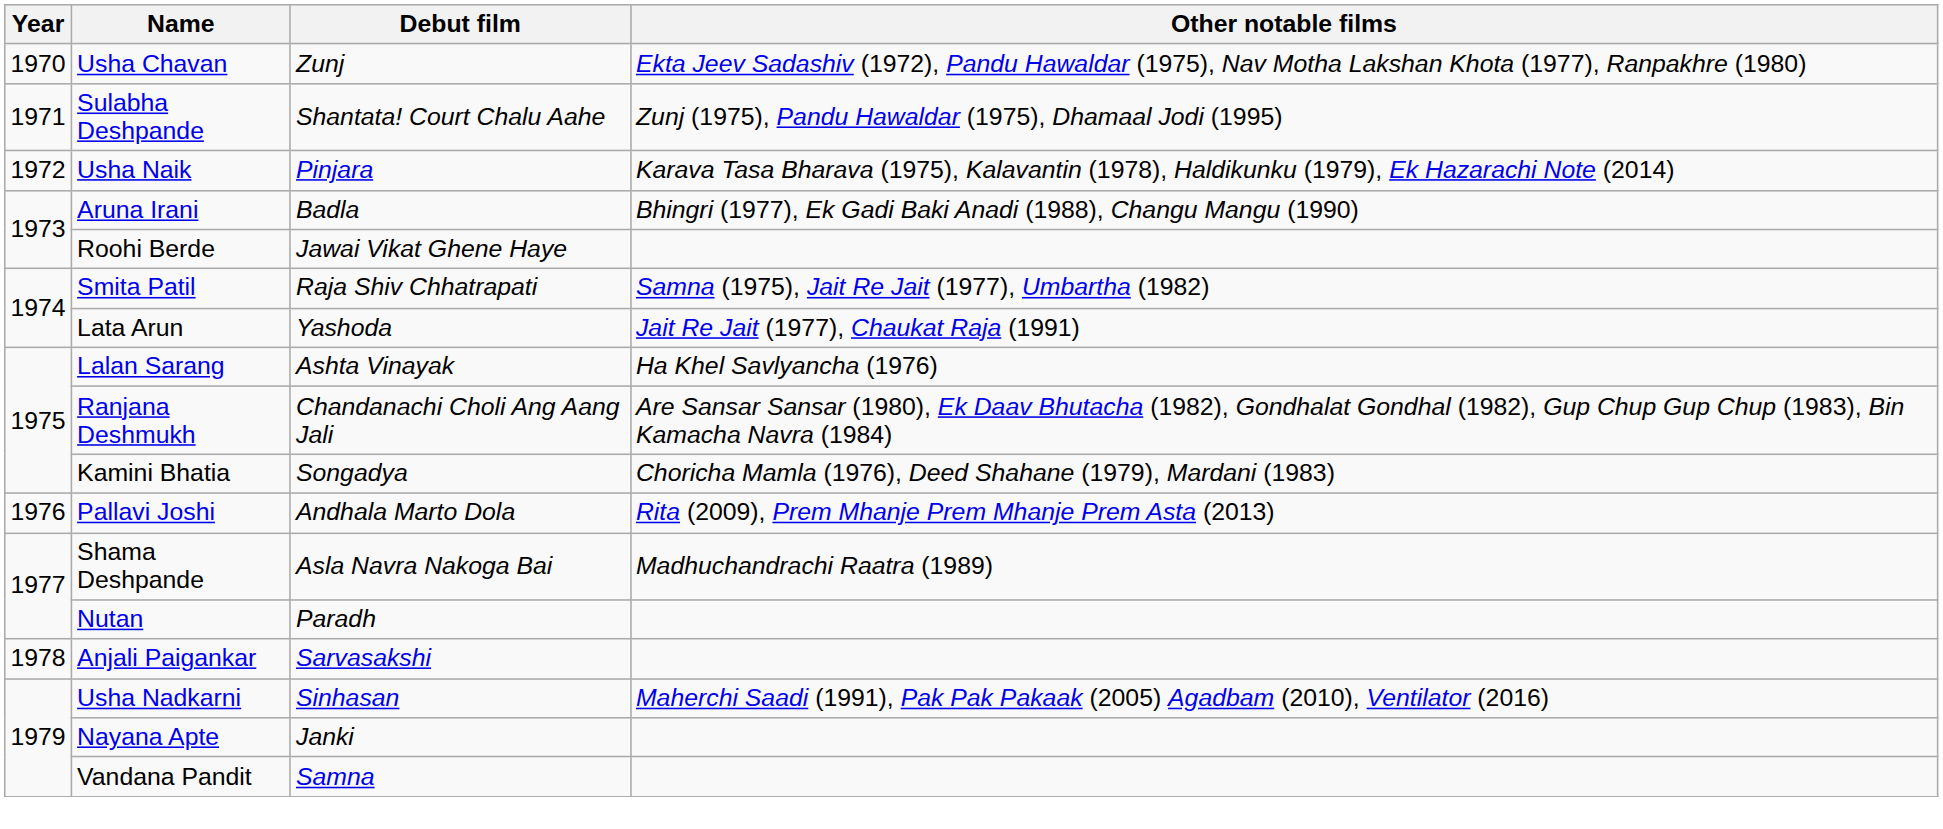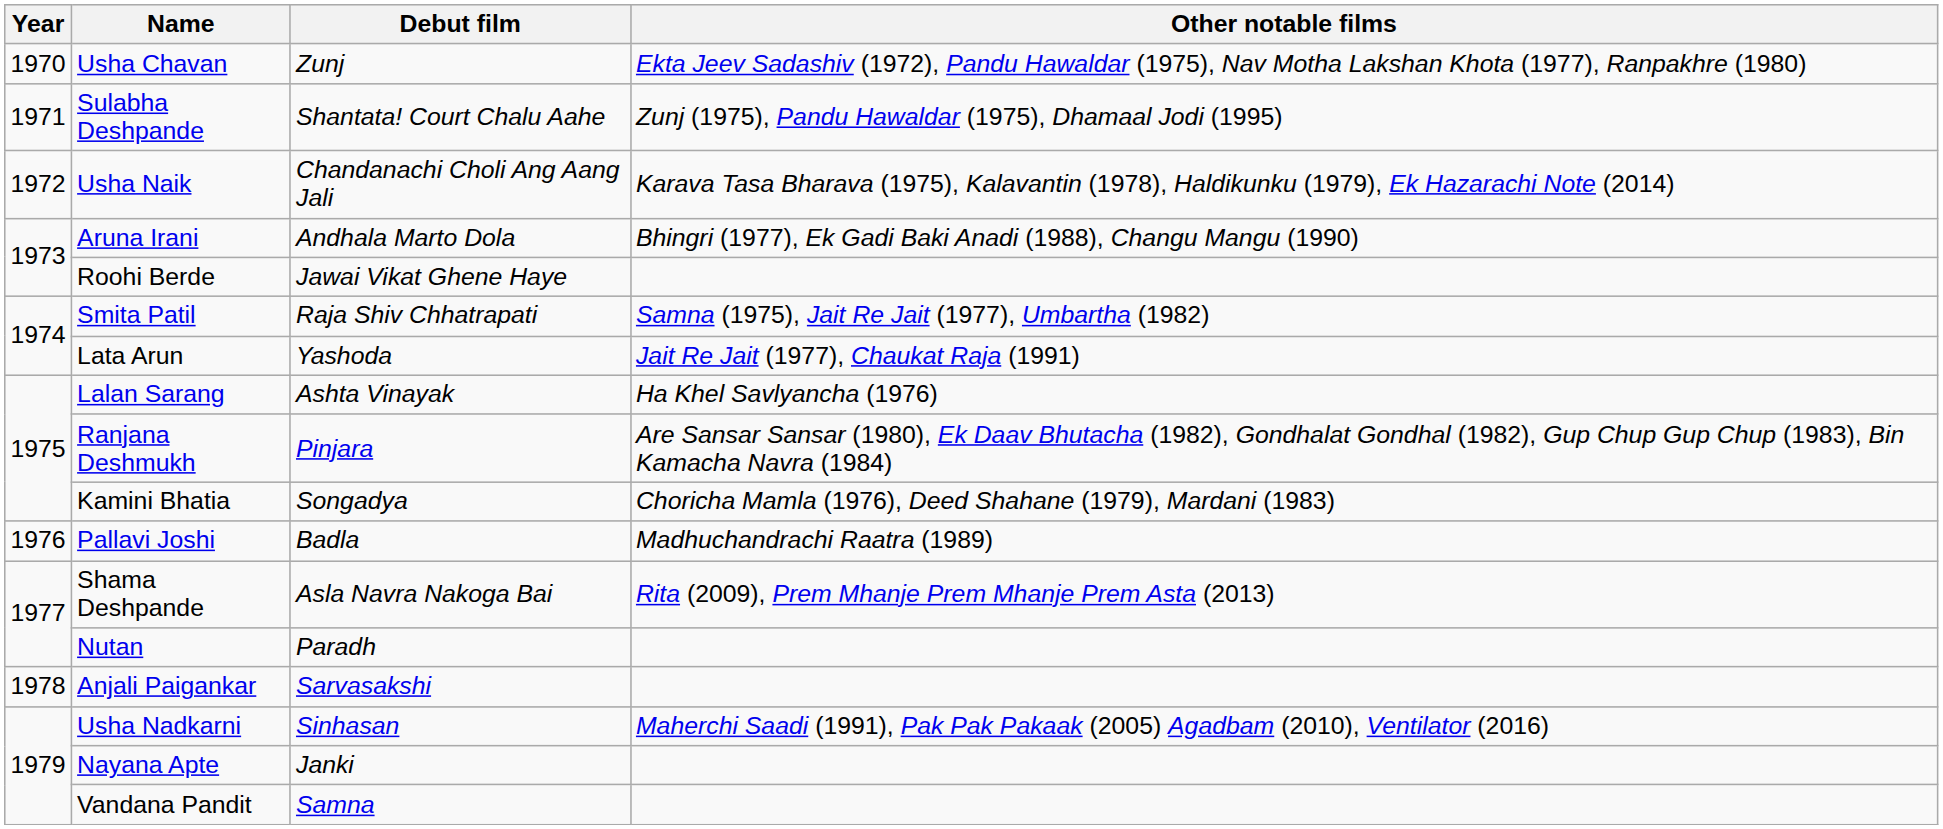 <table class="wikitable">
 <tr>
 <th>Year</th>
 <th>Name</th>
 <th>Debut film</th>
 <th>Other notable films</th>
 </tr>
 <tr>
 <td>1970</td>
 <td><a href='#'>Usha Chavan</a></td>
 <td><em>Zunj</em></td>
 <td><em><a href='#'>Ekta Jeev Sadashiv</a></em> (1972), <em><a href='#'>Pandu Hawaldar</a></em> (1975), <em>Nav Motha Lakshan Khota</em> (1977), <em>Ranpakhre</em> (1980)</td>
 </tr>
 <tr>
 <td>1971</td>
 <td><a href='#'>Sulabha Deshpande</a></td>
 <td><em>Shantata! Court Chalu Aahe</em></td>
 <td><em>Zunj</em> (1975), <a href='#'><em>Pandu Hawaldar</em></a> (1975), <em>Dhamaal Jodi</em> (1995)</td>
 </tr>
 <tr>
 <td>1972</td>
 <td><a href='#'>Usha Naik</a></td>
-<td><a href='#'><em>Pinjara</em></a></td>
+<td><em>Chandanachi Choli Ang Aang Jali</em></td>
 <td><em>Karava Tasa Bharava</em> (1975), <em>Kalavantin</em> (1978), <em>Haldikunku</em> (1979), <em><a href='#'>Ek Hazarachi Note</a></em> (2014)</td>
 </tr>
 <tr>
 <td rowspan="2">1973</td>
 <td><a href='#'>Aruna Irani</a></td>
-<td><em>Badla</em></td>
+<td><em>Andhala Marto Dola</em></td>
 <td><em>Bhingri</em> (1977), <em>Ek Gadi Baki Anadi</em> (1988), <em>Changu Mangu</em> (1990)</td>
 </tr>
 <tr>
 <td>Roohi Berde</td>
 <td><em>Jawai Vikat Ghene Haye</em></td>
 <td></td>
 </tr>
 <tr>
 <td rowspan="2">1974</td>
 <td><a href='#'>Smita Patil</a></td>
 <td><em>Raja Shiv Chhatrapati</em></td>
 <td><em><a href='#'>Samna</a></em> (1975), <em><a href='#'>Jait Re Jait</a></em> (1977), <em><a href='#'>Umbartha</a></em> (1982)</td>
 </tr>
 <tr>
 <td>Lata Arun</td>
 <td><em>Yashoda</em></td>
 <td><em><a href='#'>Jait Re Jait</a></em> (1977), <em><a href='#'>Chaukat Raja</a></em> (1991)</td>
 </tr>
 <tr>
 <td rowspan="3">1975</td>
 <td><a href='#'>Lalan Sarang</a></td>
 <td><em>Ashta Vinayak</em></td>
 <td><em>Ha Khel Savlyancha</em> (1976)</td>
 </tr>
 <tr>
 <td><a href='#'>Ranjana Deshmukh</a></td>
-<td><em>Chandanachi Choli Ang Aang Jali</em></td>
+<td><a href='#'><em>Pinjara</em></a></td>
 <td><em>Are Sansar Sansar</em> (1980), <em><a href='#'>Ek Daav Bhutacha</a></em> (1982), <em>Gondhalat Gondhal</em> (1982), <em>Gup Chup Gup Chup</em> (1983), <em>Bin Kamacha Navra</em> (1984)</td>
 </tr>
 <tr>
 <td>Kamini Bhatia</td>
 <td><em>Songadya</em></td>
 <td><em>Choricha Mamla</em> (1976), <em>Deed Shahane</em> (1979), <em>Mardani</em> (1983)</td>
 </tr>
 <tr>
 <td>1976</td>
 <td><a href='#'>Pallavi Joshi</a></td>
-<td><em>Andhala Marto Dola</em></td>
-<td><em><a href='#'>Rita</a></em> (2009), <em><a href='#'>Prem Mhanje Prem Mhanje Prem Asta</a></em> (2013)</td>
+<td><em>Badla</em></td>
+<td><em>Madhuchandrachi Raatra</em> (1989)</td>
 </tr>
 <tr>
 <td rowspan="2">1977</td>
 <td>Shama Deshpande</td>
 <td><em>Asla Navra Nakoga Bai</em></td>
-<td><em>Madhuchandrachi Raatra</em> (1989)</td>
+<td><em><a href='#'>Rita</a></em> (2009), <em><a href='#'>Prem Mhanje Prem Mhanje Prem Asta</a></em> (2013)</td>
 </tr>
 <tr>
 <td><a href='#'>Nutan</a></td>
 <td><em>Paradh</em></td>
 <td></td>
 </tr>
 <tr>
 <td>1978</td>
 <td><a href='#'>Anjali Paigankar</a></td>
 <td><em><a href='#'>Sarvasakshi</a></em></td>
 <td></td>
 </tr>
 <tr>
 <td rowspan="3">1979</td>
 <td><a href='#'>Usha Nadkarni</a></td>
 <td><em><a href='#'>Sinhasan</a></em></td>
 <td><em><a href='#'>Maherchi Saadi</a></em> (1991), <em><a href='#'>Pak Pak Pakaak</a></em> (2005) <em><a href='#'>Agadbam</a></em> (2010), <em><a href='#'>Ventilator</a></em> (2016)</td>
 </tr>
 <tr>
 <td><a href='#'>Nayana Apte</a></td>
 <td><em>Janki</em></td>
 <td></td>
 </tr>
 <tr>
 <td>Vandana Pandit</td>
 <td><em><a href='#'>Samna</a></em></td>
 <td></td>
 </tr>
 </table>
